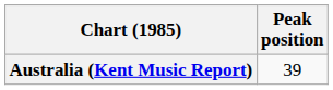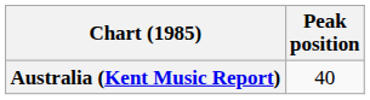 <table class="wikitable plainrowheaders" style="text-align:center">
 <tr>
 <th>Chart (1985)</th>
 <th>Peak<br>position</th>
 </tr>
 <tr>
 <th scope="row">Australia (<a href='#'>Kent Music Report</a>)</th>
-<td>39</td>
+<td>40</td>
 </tr>
 </table>
